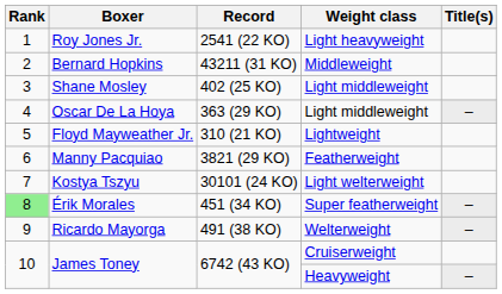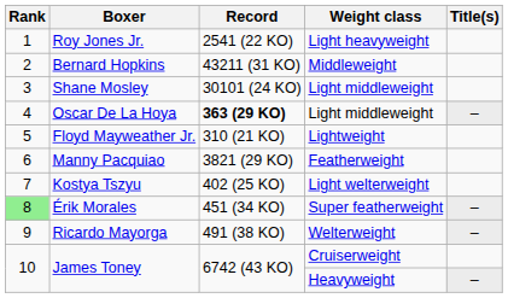 <table class="wikitable">
 <tr>
 <th>Rank</th>
 <th>Boxer</th>
 <th>Record</th>
 <th>Weight class</th>
 <th>Title(s)</th>
 </tr>
 <tr>
 <td align=center>1</td>
 <td><a href='#'>Roy Jones Jr.</a></td>
 <td>2541 (22 KO)</td>
 <td><a href='#'>Light heavyweight</a></td>
 <td></td>
 </tr>
 <tr>
 <td align=center>2</td>
 <td><a href='#'>Bernard Hopkins</a></td>
 <td>43211 (31 KO)</td>
 <td><a href='#'>Middleweight</a></td>
 <td></td>
 </tr>
 <tr>
 <td align=center>3</td>
 <td><a href='#'>Shane Mosley</a></td>
-<td>402 (25 KO)</td>
+<td>30101 (24 KO)</td>
 <td><a href='#'>Light middleweight</a></td>
 <td></td>
 </tr>
 <tr>
 <td align=center>4</td>
 <td><a href='#'>Oscar De La Hoya</a></td>
-<td>363 (29 KO)</td>
+<td><strong>363 (29 KO)</strong></td>
 <td>Light middleweight</td>
 <td align=center bgcolor=#ECECEC data-sort-value="Z">–</td>
 </tr>
 <tr>
 <td align=center>5</td>
 <td><a href='#'>Floyd Mayweather Jr.</a></td>
 <td>310 (21 KO)</td>
 <td><a href='#'>Lightweight</a></td>
 <td></td>
 </tr>
 <tr>
 <td align=center>6</td>
 <td><a href='#'>Manny Pacquiao</a></td>
 <td>3821 (29 KO)</td>
 <td><a href='#'>Featherweight</a></td>
 <td></td>
 </tr>
 <tr>
 <td align=center>7</td>
 <td><a href='#'>Kostya Tszyu</a></td>
-<td>30101 (24 KO)</td>
+<td>402 (25 KO)</td>
 <td><a href='#'>Light welterweight</a></td>
 <td></td>
 </tr>
 <tr>
 <td align=center style="background: lightgreen;">8</td>
 <td><a href='#'>Érik Morales</a></td>
 <td>451 (34 KO)</td>
 <td><a href='#'>Super featherweight</a></td>
 <td align=center bgcolor=#ECECEC data-sort-value="Z">–</td>
 </tr>
 <tr>
 <td align=center>9</td>
 <td><a href='#'>Ricardo Mayorga</a></td>
 <td>491 (38 KO)</td>
 <td><a href='#'>Welterweight</a></td>
 <td align=center bgcolor=#ECECEC data-sort-value="Z">–</td>
 </tr>
 <tr>
 <td rowspan=2 align=center>10</td>
 <td rowspan=2><a href='#'>James Toney</a></td>
 <td rowspan=2>6742 (43 KO)</td>
 <td><a href='#'>Cruiserweight</a></td>
 <td></td>
 </tr>
 <tr>
 <td><a href='#'>Heavyweight</a></td>
 <td align=center bgcolor=#ECECEC data-sort-value="Z">–</td>
 </tr>
 </table>
